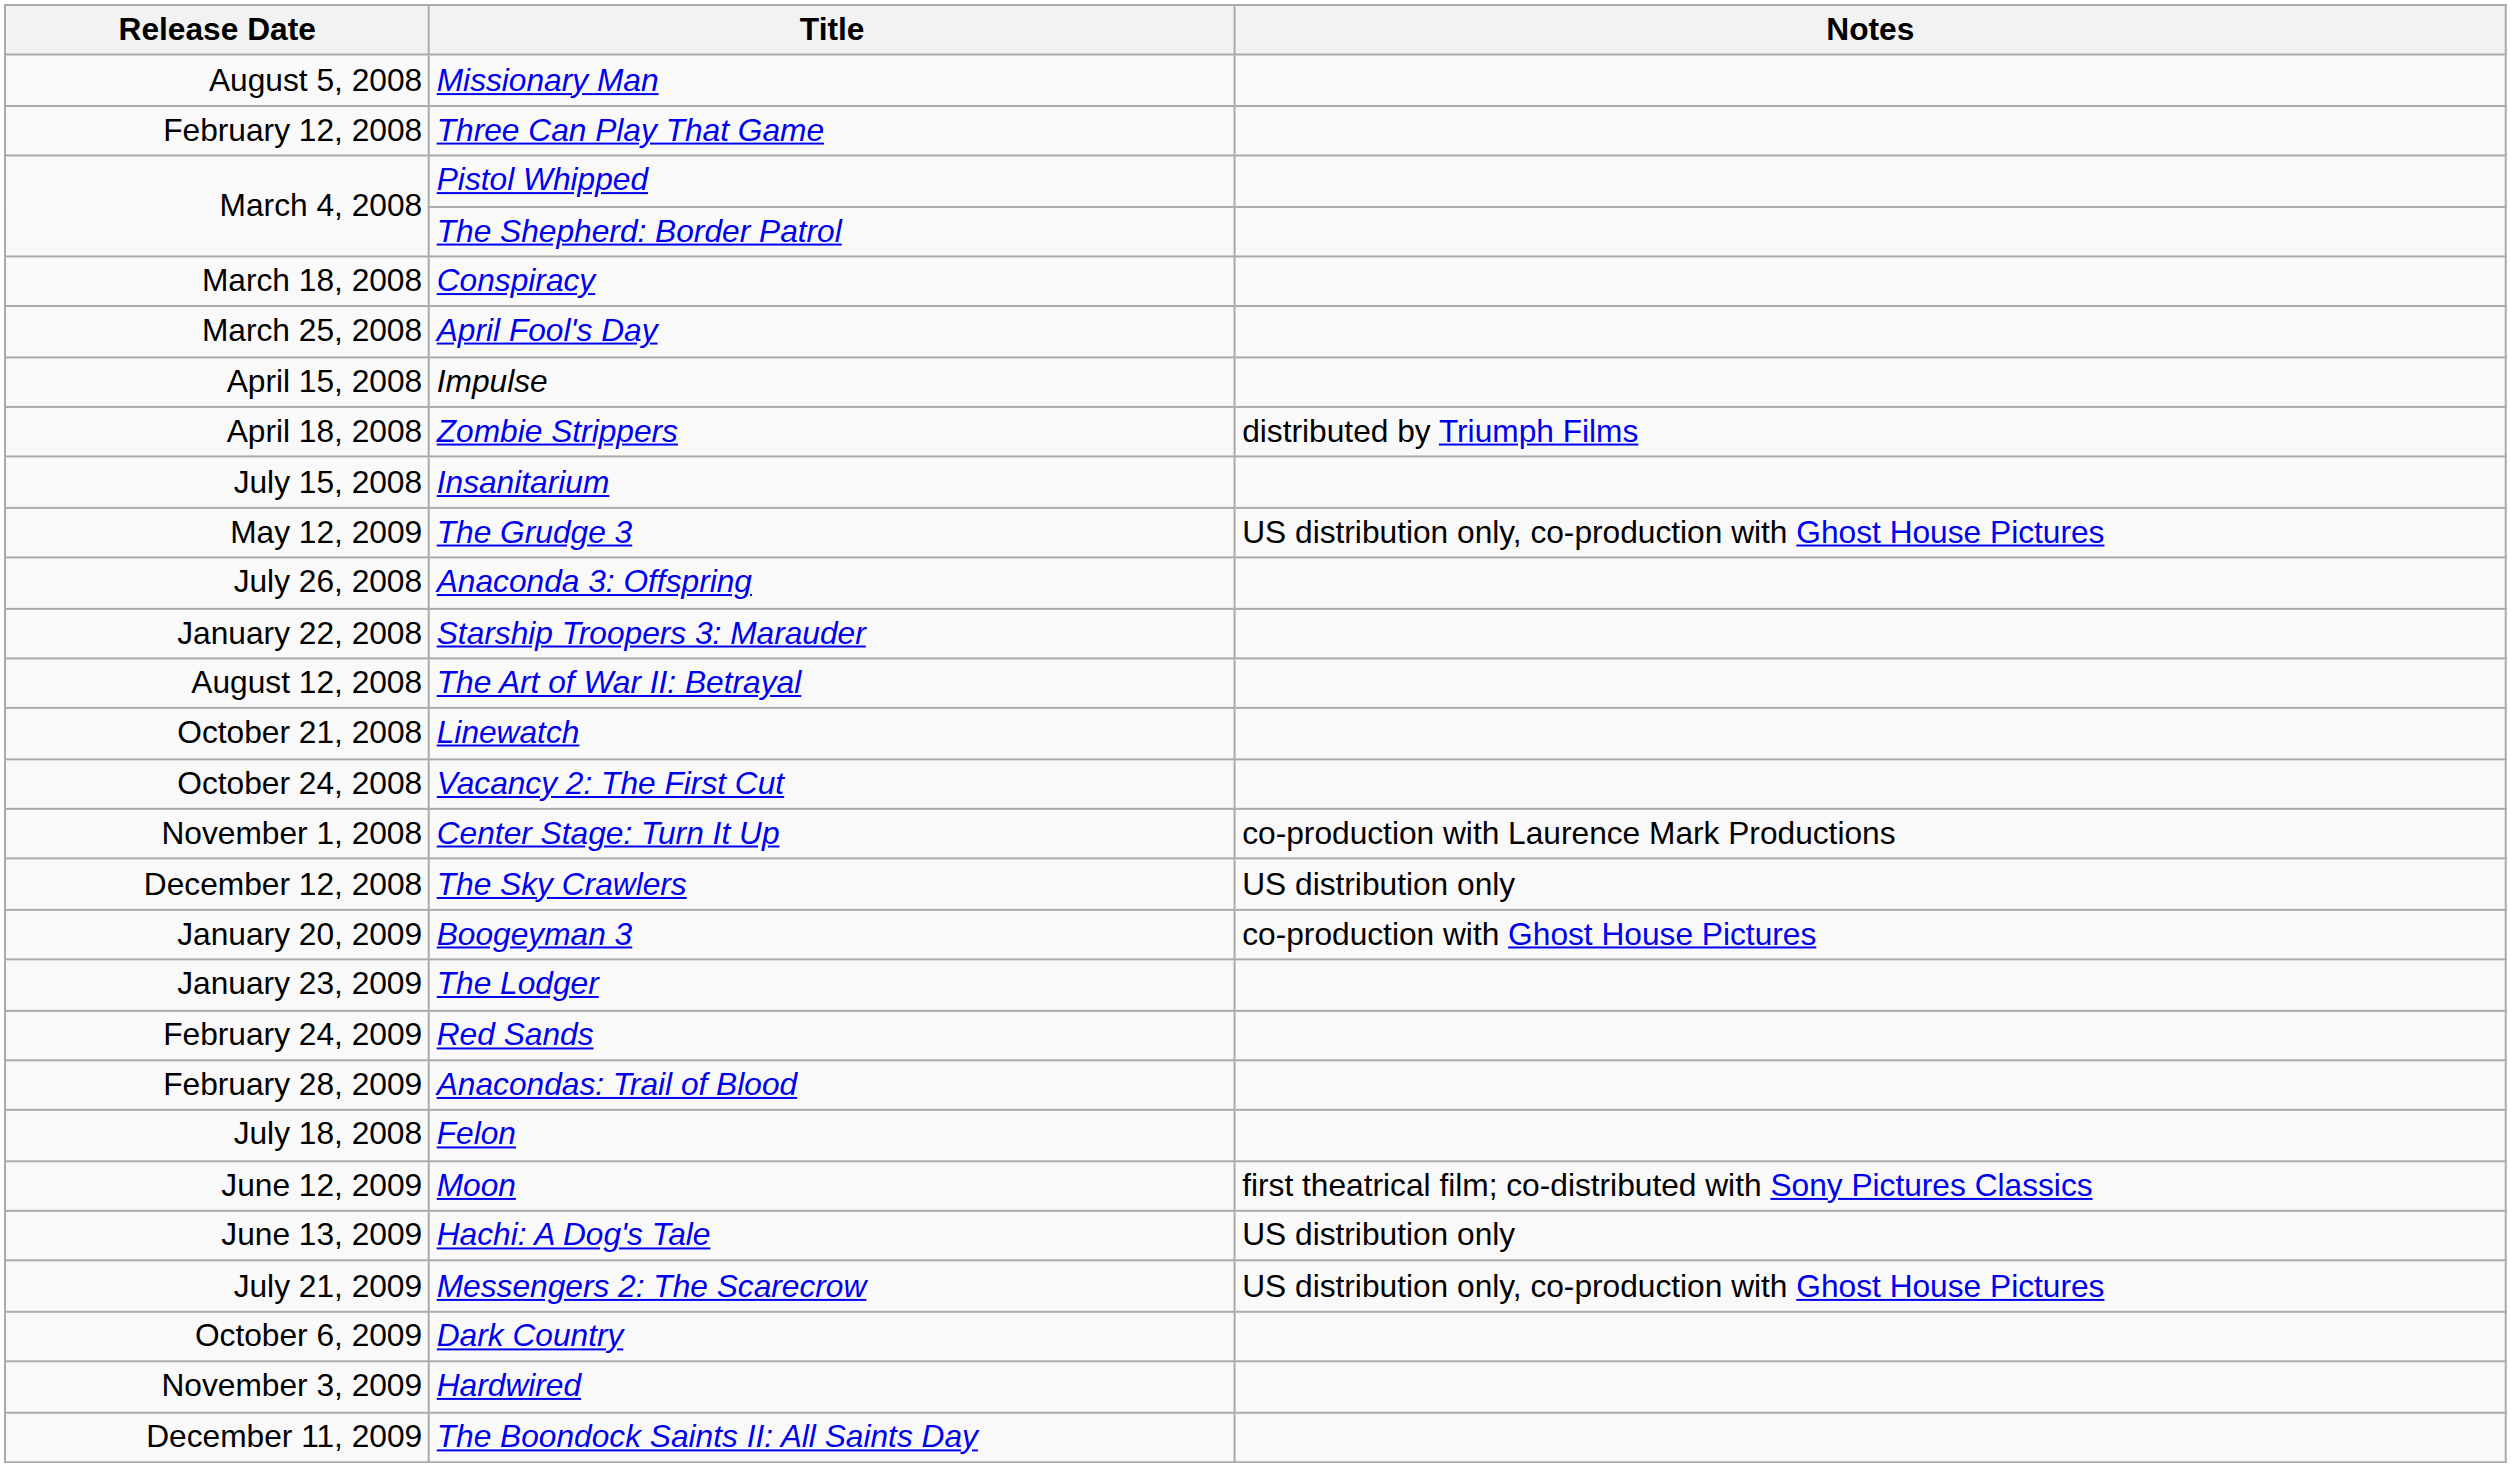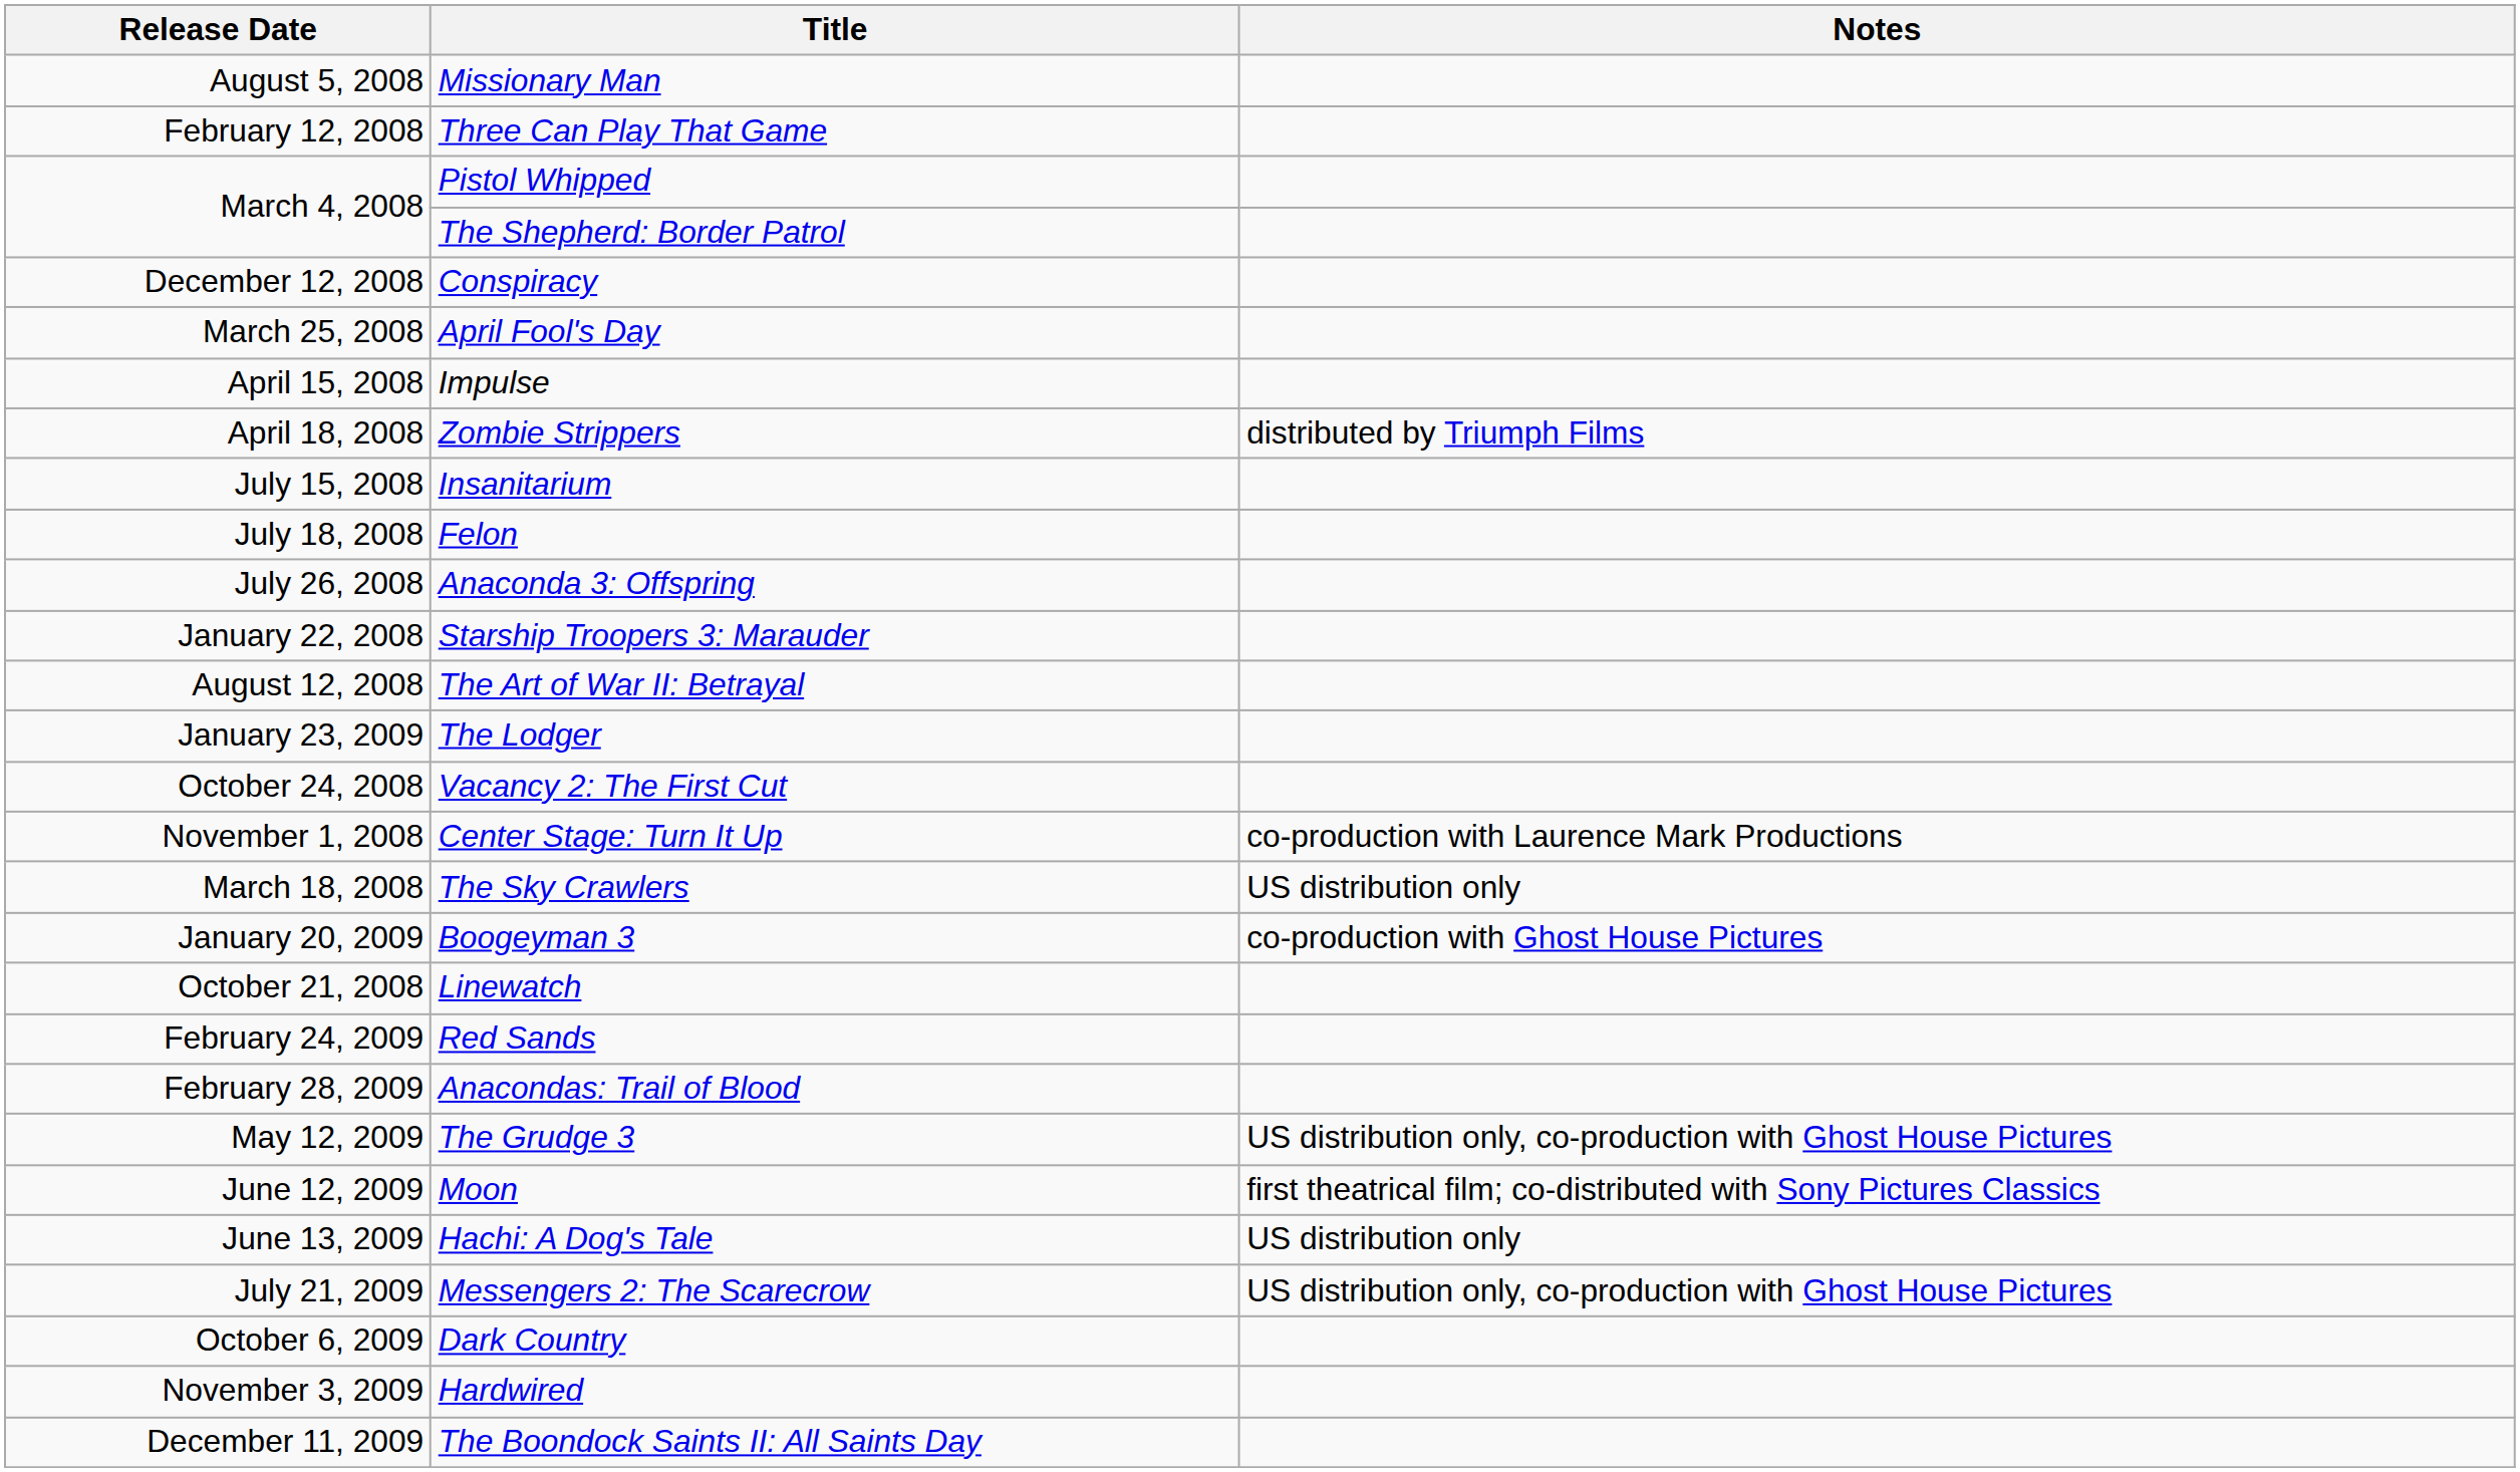 <table class="wikitable sortable" style="width:100%;">
 <tr>
 <th>Release Date</th>
 <th>Title</th>
 <th>Notes</th>
 </tr>
 <tr>
 <td align="right">August 5, 2008</td>
 <td><em><a href='#'>Missionary Man</a></em></td>
 <td></td>
 </tr>
 <tr>
 <td align="right">February 12, 2008</td>
 <td><em><a href='#'>Three Can Play That Game</a></em></td>
 <td></td>
 </tr>
 <tr>
 <td align="right" rowspan="2">March 4, 2008</td>
 <td><em><a href='#'>Pistol Whipped</a></em></td>
 <td></td>
 </tr>
 <tr>
 <td><em><a href='#'>The Shepherd: Border Patrol</a></em></td>
 <td></td>
 </tr>
 <tr>
-<td align="right">March 18, 2008</td>
+<td align="right">December 12, 2008</td>
 <td><em><a href='#'>Conspiracy</a></em></td>
 <td></td>
 </tr>
 <tr>
 <td align="right">March 25, 2008</td>
 <td><em><a href='#'>April Fool's Day</a></em></td>
 <td></td>
 </tr>
 <tr>
 <td align="right">April 15, 2008</td>
 <td><em>Impulse</em></td>
 <td></td>
 </tr>
 <tr>
 <td align="right">April 18, 2008</td>
 <td><em><a href='#'>Zombie Strippers</a></em></td>
 <td>distributed by <a href='#'>Triumph Films</a></td>
 </tr>
 <tr>
 <td align="right">July 15, 2008</td>
 <td><em><a href='#'>Insanitarium</a></em></td>
 <td></td>
 </tr>
 <tr>
-<td align="right">May 12, 2009</td>
-<td><em><a href='#'>The Grudge 3</a></em></td>
-<td>US distribution only, co-production with <a href='#'>Ghost House Pictures</a></td>
+<td align="right">July 18, 2008</td>
+<td><em><a href='#'>Felon</a></em></td>
+<td></td>
 </tr>
 <tr>
 <td align="right">July 26, 2008</td>
 <td><em><a href='#'>Anaconda 3: Offspring</a></em></td>
 <td></td>
 </tr>
 <tr>
 <td align="right">January 22, 2008</td>
 <td><em><a href='#'>Starship Troopers 3: Marauder</a></em></td>
 <td></td>
 </tr>
 <tr>
 <td align="right">August 12, 2008</td>
 <td><em><a href='#'>The Art of War II: Betrayal</a></em></td>
 <td></td>
 </tr>
 <tr>
-<td align="right">October 21, 2008</td>
-<td><em><a href='#'>Linewatch</a></em></td>
+<td align="right">January 23, 2009</td>
+<td><em><a href='#'>The Lodger</a></em></td>
 <td></td>
 </tr>
 <tr>
 <td align="right">October 24, 2008</td>
 <td><em><a href='#'>Vacancy 2: The First Cut</a></em></td>
 <td></td>
 </tr>
 <tr>
 <td align="right">November 1, 2008</td>
 <td><em><a href='#'>Center Stage: Turn It Up</a></em></td>
 <td>co-production with Laurence Mark Productions</td>
 </tr>
 <tr>
-<td align="right">December 12, 2008</td>
+<td align="right">March 18, 2008</td>
 <td><em><a href='#'>The Sky Crawlers</a></em></td>
 <td>US distribution only</td>
 </tr>
 <tr>
 <td align="right">January 20, 2009</td>
 <td><em><a href='#'>Boogeyman 3</a></em></td>
 <td>co-production with <a href='#'>Ghost House Pictures</a></td>
 </tr>
 <tr>
-<td align="right">January 23, 2009</td>
-<td><em><a href='#'>The Lodger</a></em></td>
+<td align="right">October 21, 2008</td>
+<td><em><a href='#'>Linewatch</a></em></td>
 <td></td>
 </tr>
 <tr>
 <td align="right">February 24, 2009</td>
 <td><em><a href='#'>Red Sands</a></em></td>
 <td></td>
 </tr>
 <tr>
 <td align="right">February 28, 2009</td>
 <td><em><a href='#'>Anacondas: Trail of Blood</a></em></td>
 <td></td>
 </tr>
 <tr>
-<td align="right">July 18, 2008</td>
-<td><em><a href='#'>Felon</a></em></td>
-<td></td>
+<td align="right">May 12, 2009</td>
+<td><em><a href='#'>The Grudge 3</a></em></td>
+<td>US distribution only, co-production with <a href='#'>Ghost House Pictures</a></td>
 </tr>
 <tr>
 <td align="right">June 12, 2009</td>
 <td><em><a href='#'>Moon</a></em></td>
 <td>first theatrical film; co-distributed with <a href='#'>Sony Pictures Classics</a></td>
 </tr>
 <tr>
 <td align="right">June 13, 2009</td>
 <td><em><a href='#'>Hachi: A Dog's Tale</a></em></td>
 <td>US distribution only</td>
 </tr>
 <tr>
 <td align="right">July 21, 2009</td>
 <td><em><a href='#'>Messengers 2: The Scarecrow</a></em></td>
 <td>US distribution only, co-production with <a href='#'>Ghost House Pictures</a></td>
 </tr>
 <tr>
 <td align="right">October 6, 2009</td>
 <td><em><a href='#'>Dark Country</a></em></td>
 <td></td>
 </tr>
 <tr>
 <td align="right">November 3, 2009</td>
 <td><em><a href='#'>Hardwired</a></em></td>
 <td></td>
 </tr>
 <tr>
 <td align="right">December 11, 2009</td>
 <td><em><a href='#'>The Boondock Saints II: All Saints Day</a></em></td>
 <td></td>
 </tr>
 </table>
